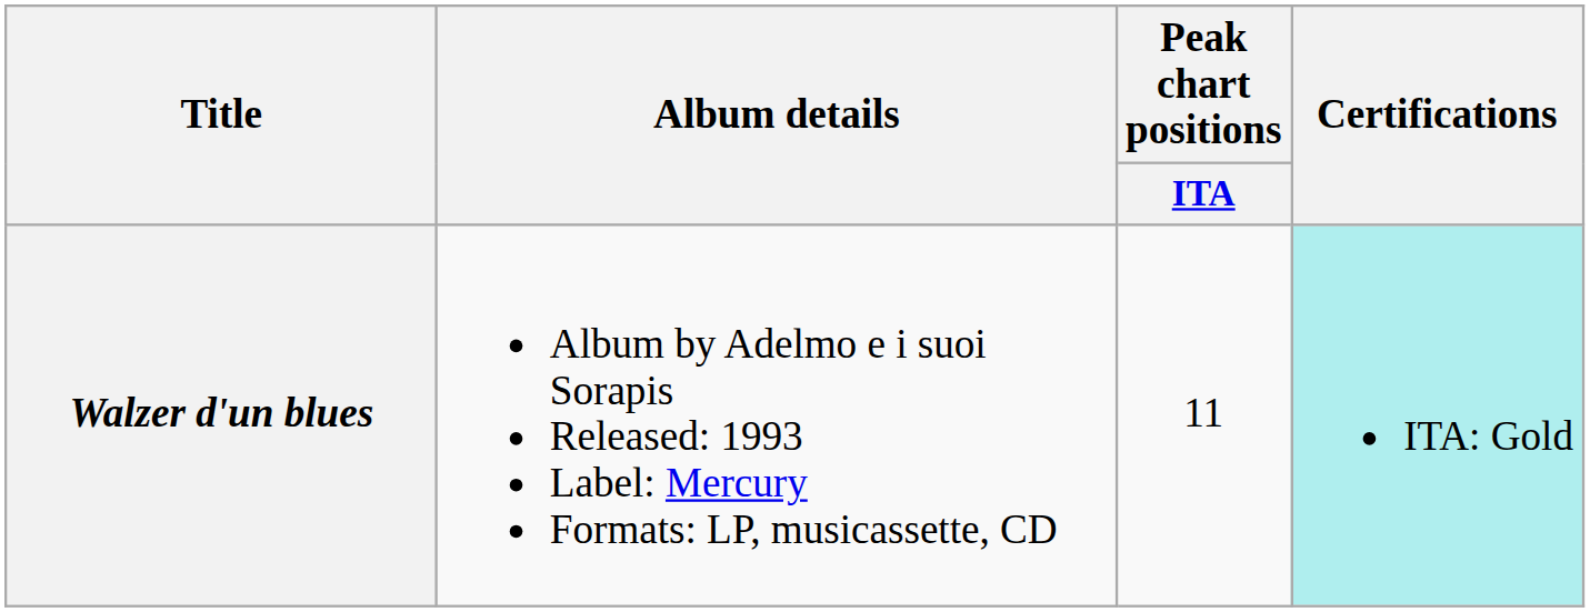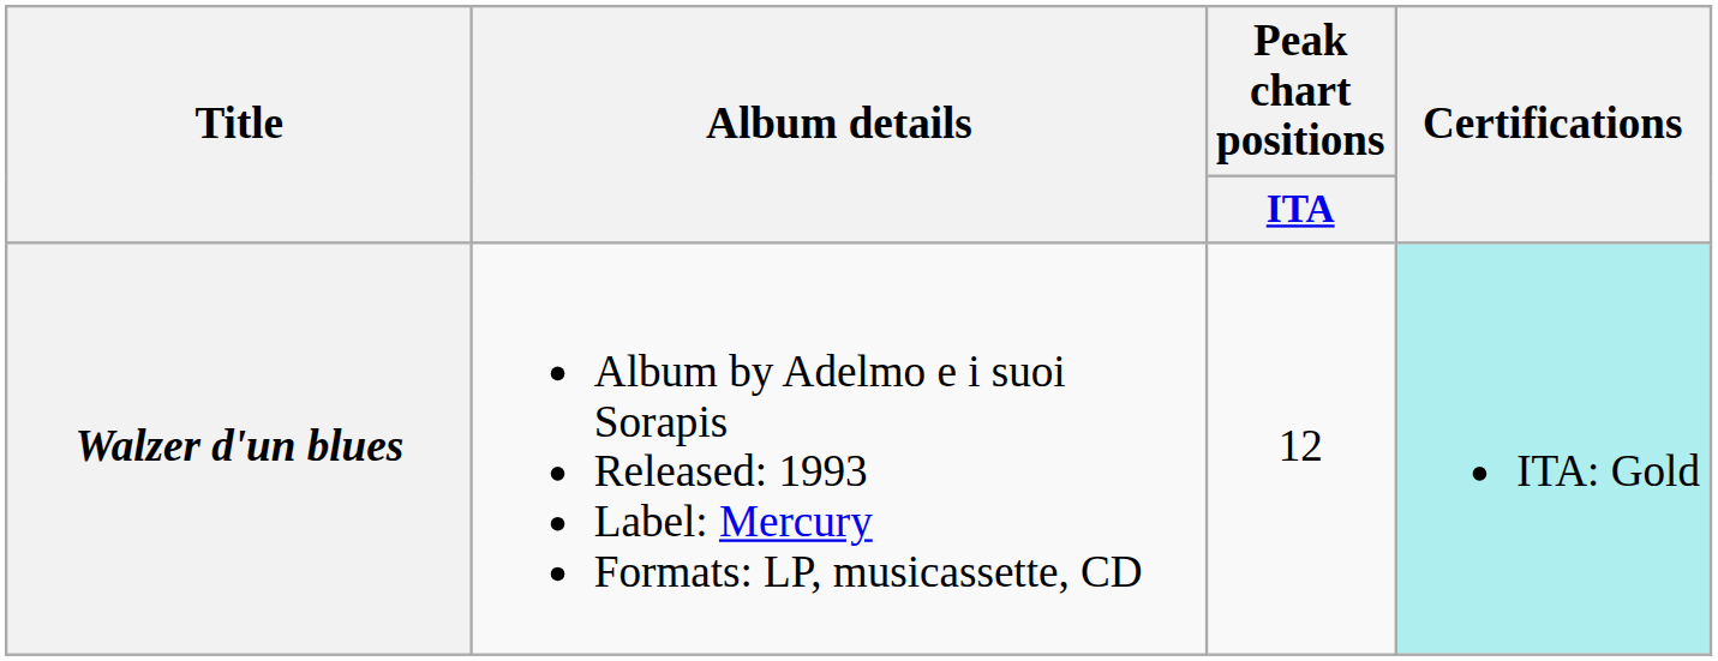 <table class="wikitable plainrowheaders" style="text-align:center;">
 <tr>
 <th scope="col" rowspan="2" style="width:10em;">Title</th>
 <th scope="col" rowspan="2" style="width:16em;">Album details</th>
 <th scope="col">Peak chart positions</th>
 <th scope="col" rowspan="2">Certifications</th>
 </tr>
 <tr>
 <th scope="col" style="width:3em;font-size:90%;"><a href='#'>ITA</a><br></th>
 </tr>
 <tr>
 <th scope="row"><em>Walzer d'un blues</em></th>
 <td align="left"><br><ul><li>Album by Adelmo e i suoi Sorapis</li><li>Released: 1993</li><li>Label: <a href='#'>Mercury</a></li><li>Formats: LP, musicassette, CD</li></ul></td>
-<td>11</td>
+<td>12</td>
 <td align="left" style="background: paleturquoise;"><br><ul><li>ITA: Gold</li></ul></td>
 </tr>
 </table>
